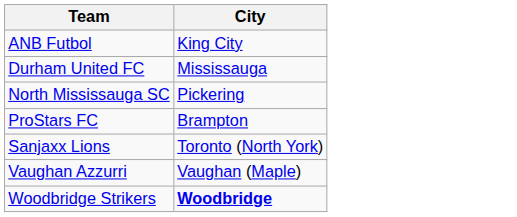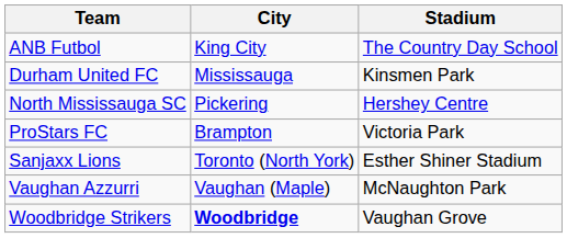 <table class="wikitable sortable">
 <tr>
 <th>Team</th>
 <th>City</th>
+<th>Stadium</th>
 </tr>
 <tr>
 <td><a href='#'>ANB Futbol</a></td>
 <td><a href='#'>King City</a></td>
+<td><a href='#'>The Country Day School</a></td>
 </tr>
 <tr>
 <td><a href='#'>Durham United FC</a></td>
 <td><a href='#'>Mississauga</a></td>
+<td>Kinsmen Park</td>
 </tr>
 <tr>
 <td><a href='#'>North Mississauga SC</a></td>
 <td><a href='#'>Pickering</a></td>
+<td><a href='#'>Hershey Centre</a></td>
 </tr>
 <tr>
 <td><a href='#'>ProStars FC</a></td>
 <td><a href='#'>Brampton</a></td>
+<td>Victoria Park</td>
 </tr>
 <tr>
 <td><a href='#'>Sanjaxx Lions</a></td>
 <td><a href='#'>Toronto</a> (<a href='#'>North York</a>)</td>
+<td>Esther Shiner Stadium</td>
 </tr>
 <tr>
 <td><a href='#'>Vaughan Azzurri</a></td>
 <td><a href='#'>Vaughan</a> (<a href='#'>Maple</a>)</td>
+<td>McNaughton Park</td>
 </tr>
 <tr>
 <td><a href='#'>Woodbridge Strikers</a></td>
 <td><strong><a href='#'>Woodbridge</a></strong></td>
+<td>Vaughan Grove</td>
 </tr>
 </table>
